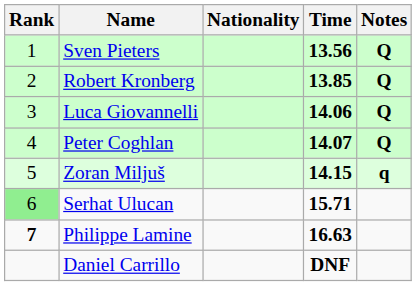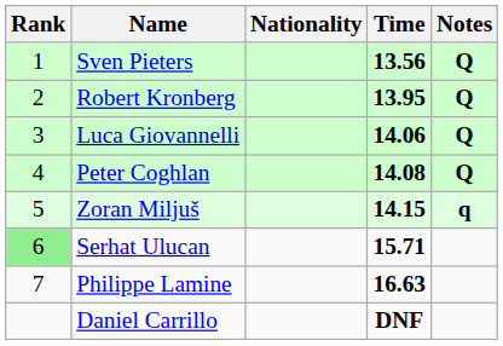 <table class="wikitable sortable" style="text-align:center">
 <tr>
 <th>Rank</th>
 <th>Name</th>
 <th>Nationality</th>
 <th>Time</th>
 <th>Notes</th>
 </tr>
 <tr bgcolor=ccffcc>
 <td>1</td>
 <td align=left><a href='#'>Sven Pieters</a></td>
 <td align=left></td>
 <td><strong>13.56</strong></td>
 <td><strong>Q</strong></td>
 </tr>
 <tr bgcolor=ccffcc>
 <td>2</td>
 <td align=left><a href='#'>Robert Kronberg</a></td>
 <td align=left></td>
-<td><strong>13.85</strong></td>
+<td><strong>13.95</strong></td>
 <td><strong>Q</strong></td>
 </tr>
 <tr bgcolor=ccffcc>
 <td>3</td>
 <td align=left><a href='#'>Luca Giovannelli</a></td>
 <td align=left></td>
 <td><strong>14.06</strong></td>
 <td><strong>Q</strong></td>
 </tr>
 <tr bgcolor=ccffcc>
 <td>4</td>
 <td align=left><a href='#'>Peter Coghlan</a></td>
 <td align=left></td>
-<td><strong>14.07</strong></td>
+<td><strong>14.08</strong></td>
 <td><strong>Q</strong></td>
 </tr>
 <tr bgcolor=ddffdd>
 <td>5</td>
 <td align=left><a href='#'>Zoran Miljuš</a></td>
 <td align=left></td>
 <td><strong>14.15</strong></td>
 <td><strong>q</strong></td>
 </tr>
 <tr>
 <td style="background: lightgreen;">6</td>
 <td align=left><a href='#'>Serhat Ulucan</a></td>
 <td align=left></td>
 <td><strong>15.71</strong></td>
 <td></td>
 </tr>
 <tr>
-<td><strong>7</strong></td>
+<td>7</td>
 <td align=left><a href='#'>Philippe Lamine</a></td>
 <td align=left></td>
 <td><strong>16.63</strong></td>
 <td></td>
 </tr>
 <tr>
 <td></td>
 <td align=left><a href='#'>Daniel Carrillo</a></td>
 <td align=left></td>
 <td><strong>DNF</strong></td>
 <td></td>
 </tr>
 </table>
